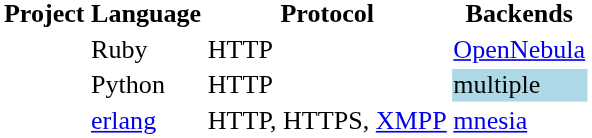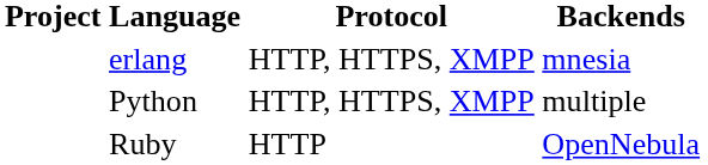 <table>
 <tr>
 <th>Project</th>
 <th>Language</th>
 <th>Protocol</th>
 <th>Backends</th>
 </tr>
 <tr>
 <td></td>
+<td><a href='#'>erlang</a></td>
+<td>HTTP, HTTPS, <a href='#'>XMPP</a></td>
+<td><a href='#'>mnesia</a></td>
+</tr>
+<tr>
+<td></td>
+<td>Python</td>
+<td>HTTP, HTTPS, <a href='#'>XMPP</a></td>
+<td>multiple</td>
+</tr>
+<tr>
+<td></td>
 <td>Ruby</td>
 <td>HTTP</td>
 <td><a href='#'>OpenNebula</a></td>
 </tr>
 <tr>
-<td></td>
-<td>Python</td>
-<td>HTTP</td>
-<td style="background: lightblue;">multiple</td>
-</tr>
-<tr>
-<td></td>
-<td><a href='#'>erlang</a></td>
-<td>HTTP, HTTPS, <a href='#'>XMPP</a></td>
-<td><a href='#'>mnesia</a></td>
-</tr>
-<tr>
 </tr>
 </table>
